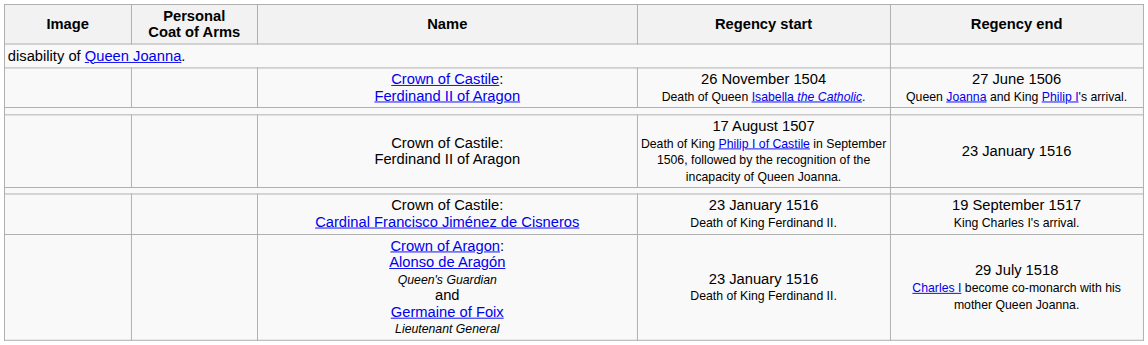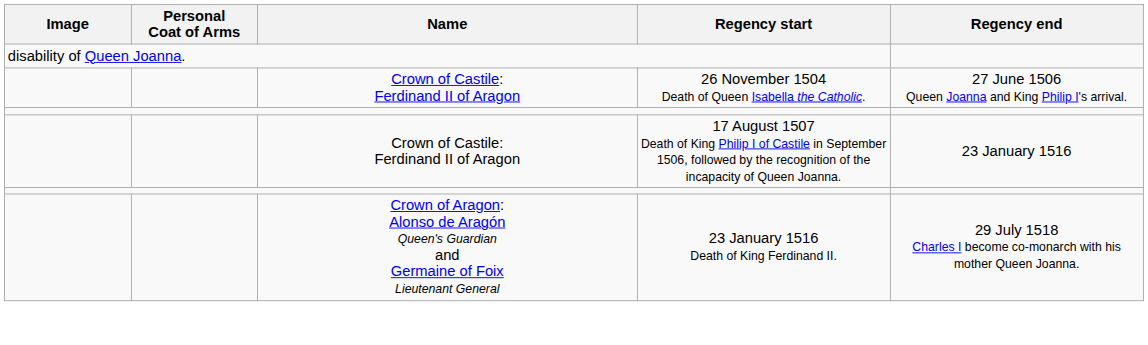 <table width=98% class="wikitable">
 <tr>
 <th width=10%>Image</th>
 <th width=10%>Personal<br>Coat of Arms</th>
 <th width=30%>Name</th>
 <th width=20%>Regency start</th>
 <th width=20%>Regency end</th>
 </tr>
 <tr>
 <td colspan=4> disability of <a href='#'>Queen Joanna</a>.</td>
 </tr>
 <tr>
 <td align="center"></td>
 <td align="center"></td>
 <td align="center"><a href='#'>Crown of Castile</a>: <br><a href='#'>Ferdinand II of Aragon</a></td>
 <td align="center">26 November 1504<br><small>Death of Queen <a href='#'>Isabella <em>the Catholic</em></a>.</small></td>
 <td align="center">27 June 1506<br><small>Queen <a href='#'>Joanna</a> and King <a href='#'>Philip I</a>'s arrival.</small></td>
 </tr>
 <tr>
 <td colspan=4></td>
 </tr>
 <tr>
 <td align="center"></td>
 <td align="center"></td>
 <td align="center">Crown of Castile: <br>Ferdinand II of Aragon</td>
 <td align="center">17 August 1507<br><small>Death of King <a href='#'>Philip I of Castile</a> in September 1506, followed by the recognition of the incapacity of Queen Joanna.</small></td>
 <td align="center">23 January 1516</td>
 </tr>
 <tr>
 <td colspan=4></td>
 </tr>
 <tr>
-<td align="center"></td>
-<td align="center"></td>
-<td align="center">Crown of Castile: <br><a href='#'>Cardinal Francisco Jiménez de Cisneros</a></td>
-<td align="center">23 January 1516<br><small>Death of King Ferdinand II.</small></td>
-<td align="center">19 September 1517<br><small>King Charles I's arrival.</small></td>
-</tr>
-<tr>
 <td align="center"><br></td>
 <td align="center"></td>
 <td align="center"><a href='#'>Crown of Aragon</a>: <br><a href='#'>Alonso de Aragón</a><br><small><em>Queen's Guardian</em></small><br>and<br><a href='#'>Germaine of Foix</a><br><small><em>Lieutenant General</em></small></td>
 <td align="center">23 January 1516<br><small>Death of King Ferdinand II.</small></td>
 <td align="center">29 July 1518<br><small><a href='#'>Charles I</a> become co-monarch with his mother Queen Joanna.</small></td>
 </tr>
 </table>
